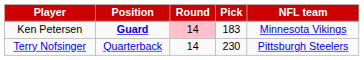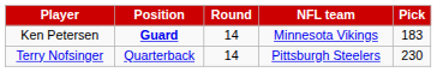 <table class="wikitable" width="60%">
 <tr align="center" style="background:#CC0000; color:white">
 <td><strong>Player</strong></td>
 <td><strong>Position</strong></td>
 <td><strong>Round</strong></td>
+<td><strong>NFL team</strong></td>
 <td><strong>Pick</strong></td>
-<td><strong>NFL team</strong></td>
 </tr>
 <tr align="center">
 <td>Ken Petersen</td>
 <td><strong><a href='#'>Guard</a></strong></td>
-<td style="background: pink;">14</td>
+<td>14</td>
+<td><a href='#'>Minnesota Vikings</a></td>
 <td>183</td>
-<td><a href='#'>Minnesota Vikings</a></td>
 </tr>
 <tr align="center">
 <td><a href='#'>Terry Nofsinger</a></td>
 <td><a href='#'>Quarterback</a></td>
 <td>14</td>
+<td><a href='#'>Pittsburgh Steelers</a></td>
 <td>230</td>
-<td><a href='#'>Pittsburgh Steelers</a></td>
 </tr>
 </table>
